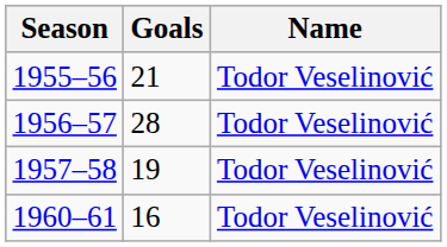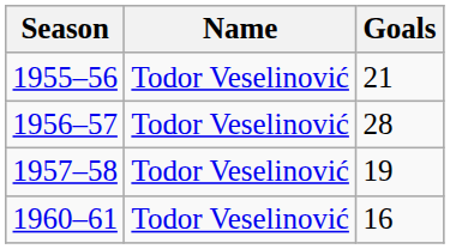 <table class="wikitable">
 <tr>
 <th>Season</th>
+<th>Name</th>
 <th>Goals</th>
-<th>Name</th>
 </tr>
 <tr>
 <td><a href='#'>1955–56</a></td>
+<td> <a href='#'>Todor Veselinović</a></td>
 <td>21</td>
-<td> <a href='#'>Todor Veselinović</a></td>
 </tr>
 <tr>
 <td><a href='#'>1956–57</a></td>
+<td> <a href='#'>Todor Veselinović</a></td>
 <td>28</td>
-<td> <a href='#'>Todor Veselinović</a></td>
 </tr>
 <tr>
 <td><a href='#'>1957–58</a></td>
+<td> <a href='#'>Todor Veselinović</a></td>
 <td>19</td>
-<td> <a href='#'>Todor Veselinović</a></td>
 </tr>
 <tr>
 <td><a href='#'>1960–61</a></td>
+<td> <a href='#'>Todor Veselinović</a></td>
 <td>16</td>
-<td> <a href='#'>Todor Veselinović</a></td>
 </tr>
 </table>
